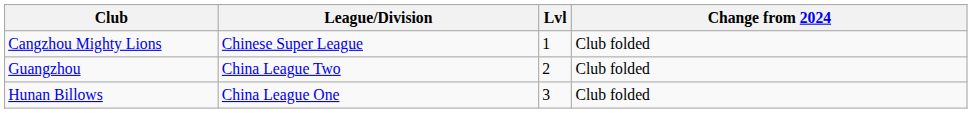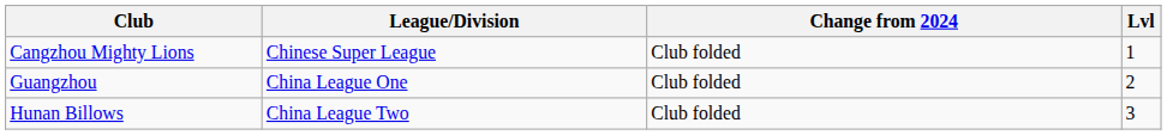 <table class="wikitable sortable" width="100%" style="font-size:90%">
 <tr>
 <th width="20%">Club</th>
 <th width="30%">League/Division</th>
+<th width="37%">Change from <a href='#'>2024</a></th>
 <th width="3%">Lvl</th>
-<th width="37%">Change from <a href='#'>2024</a></th>
 </tr>
 <tr>
 <td><a href='#'>Cangzhou Mighty Lions</a></td>
 <td><a href='#'>Chinese Super League</a></td>
+<td>Club folded</td>
 <td>1</td>
-<td>Club folded</td>
 </tr>
 <tr>
 <td><a href='#'>Guangzhou</a></td>
-<td><a href='#'>China League Two</a></td>
+<td><a href='#'>China League One</a></td>
+<td>Club folded</td>
 <td>2</td>
-<td>Club folded</td>
 </tr>
 <tr>
 <td><a href='#'>Hunan Billows</a></td>
-<td><a href='#'>China League One</a></td>
+<td><a href='#'>China League Two</a></td>
+<td>Club folded</td>
 <td>3</td>
-<td>Club folded</td>
 </tr>
 </table>
